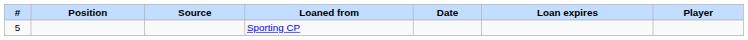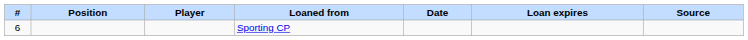 <table class="wikitable sortable" style="width:90%; text-align:center; font-size:95%; text-align:left;">
 <tr>
 <th style="background:#c2ddff;">#</th>
 <th style="background:#c2ddff;">Position</th>
-<th style="background:#c2ddff;">Source</th>
+<th style="background:#c2ddff;">Player</th>
 <th style="background:#c2ddff;">Loaned from</th>
 <th style="background:#c2ddff;">Date</th>
 <th style="background:#c2ddff;">Loan expires</th>
-<th style="background:#c2ddff;">Player</th>
+<th style="background:#c2ddff;">Source</th>
 </tr>
 <tr>
-<td align=center>5</td>
+<td align=center>6</td>
 <td align=center></td>
 <td></td>
 <td> <a href='#'>Sporting CP</a></td>
 <td></td>
 <td></td>
 <td></td>
 </tr>
 </table>
